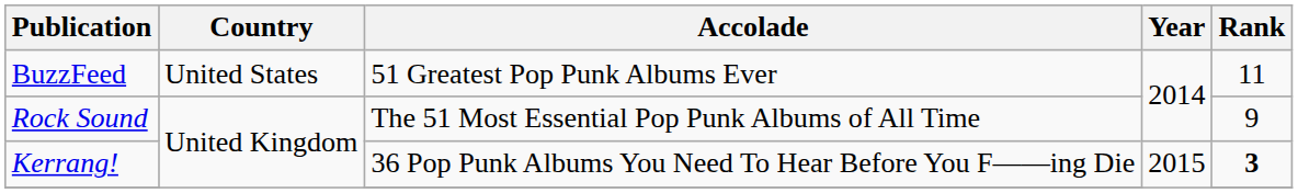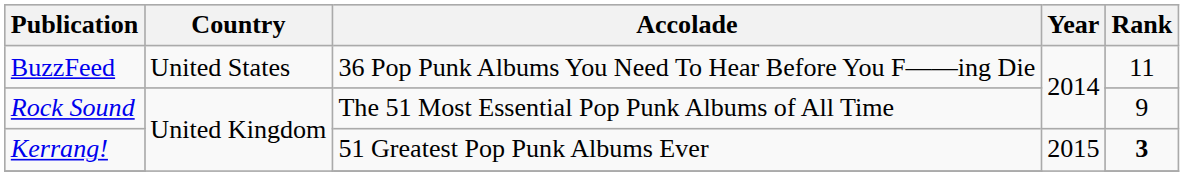 <table class="wikitable">
 <tr>
 <th>Publication</th>
 <th>Country</th>
 <th>Accolade</th>
 <th>Year</th>
 <th>Rank</th>
 </tr>
 <tr>
 <td><a href='#'>BuzzFeed</a></td>
 <td>United States</td>
-<td>51 Greatest Pop Punk Albums Ever</td>
+<td>36 Pop Punk Albums You Need To Hear Before You F——ing Die</td>
 <td rowspan="2">2014</td>
 <td style="text-align:center;">11</td>
 </tr>
 <tr>
 <td><em><a href='#'>Rock Sound</a></em></td>
 <td rowspan="3">United Kingdom</td>
 <td>The 51 Most Essential Pop Punk Albums of All Time</td>
 <td style="text-align:center;">9</td>
 </tr>
 <tr>
 <td><em><a href='#'>Kerrang!</a></em></td>
-<td>36 Pop Punk Albums You Need To Hear Before You F——ing Die</td>
+<td>51 Greatest Pop Punk Albums Ever</td>
 <td rowspan="2">2015</td>
 <td style="text-align:center;"><strong>3</strong></td>
 </tr>
 <tr>
 </tr>
 </table>
